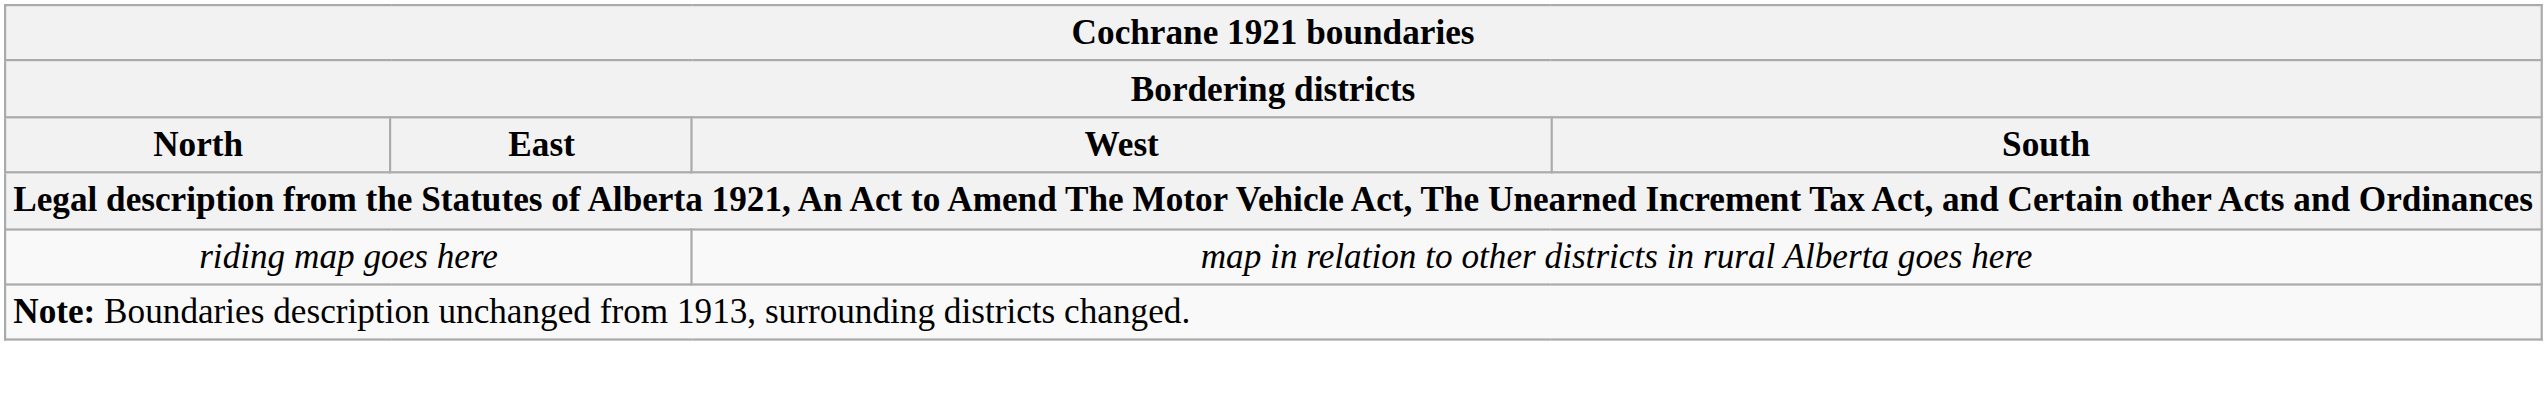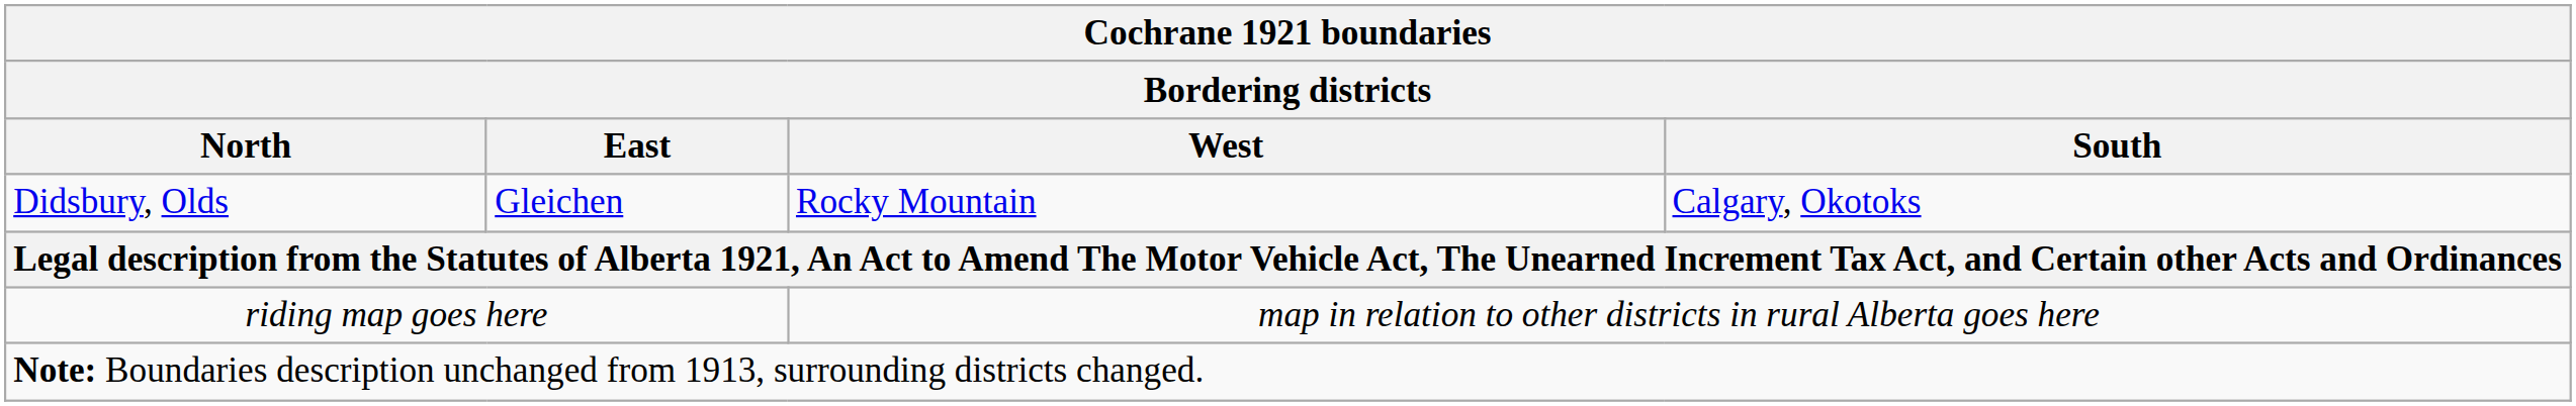 <table class="wikitable collapsible collapsed">
 <tr>
 <th colspan=4>Cochrane 1921 boundaries</th>
 </tr>
 <tr>
 <th colspan=4>Bordering districts</th>
 </tr>
 <tr>
 <th>North</th>
 <th>East</th>
 <th>West</th>
 <th>South</th>
 </tr>
 <tr>
+<td><a href='#'>Didsbury</a>, <a href='#'>Olds</a></td>
+<td><a href='#'>Gleichen</a></td>
+<td><a href='#'>Rocky Mountain</a></td>
+<td><a href='#'>Calgary</a>, <a href='#'>Okotoks</a></td>
+</tr>
+<tr>
 <th colspan=4>Legal description from the Statutes of Alberta 1921, An Act to Amend The Motor Vehicle Act, The Unearned Increment Tax Act, and Certain other Acts and Ordinances</th>
 </tr>
 <tr>
 <td colspan=2 align=center><em>riding map goes here</em></td>
 <td colspan=2 align=center><em>map in relation to other districts in rural Alberta goes here</em></td>
 </tr>
 <tr>
 <td colspan=4><strong>Note:</strong> Boundaries description unchanged from 1913, surrounding districts changed.</td>
 </tr>
 </table>
